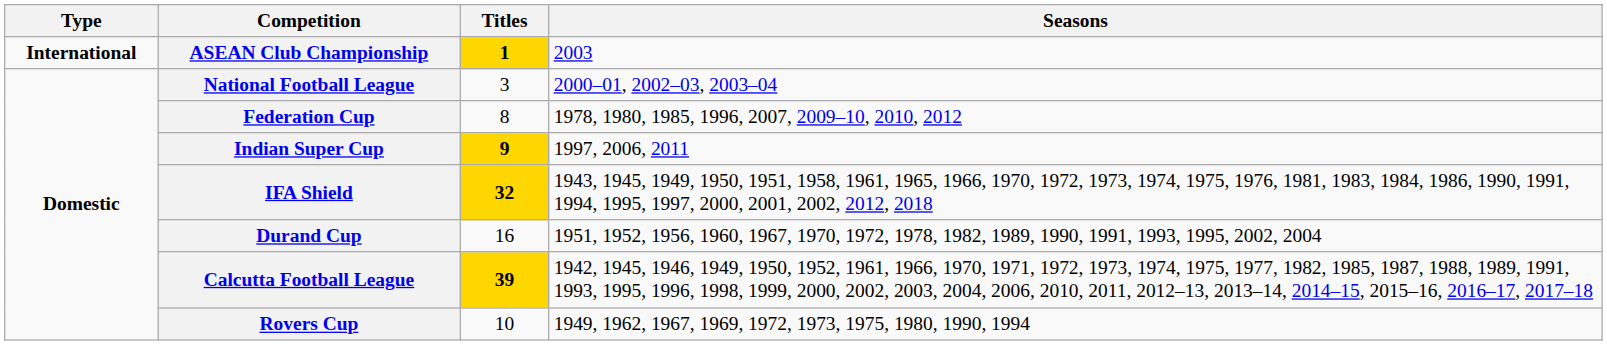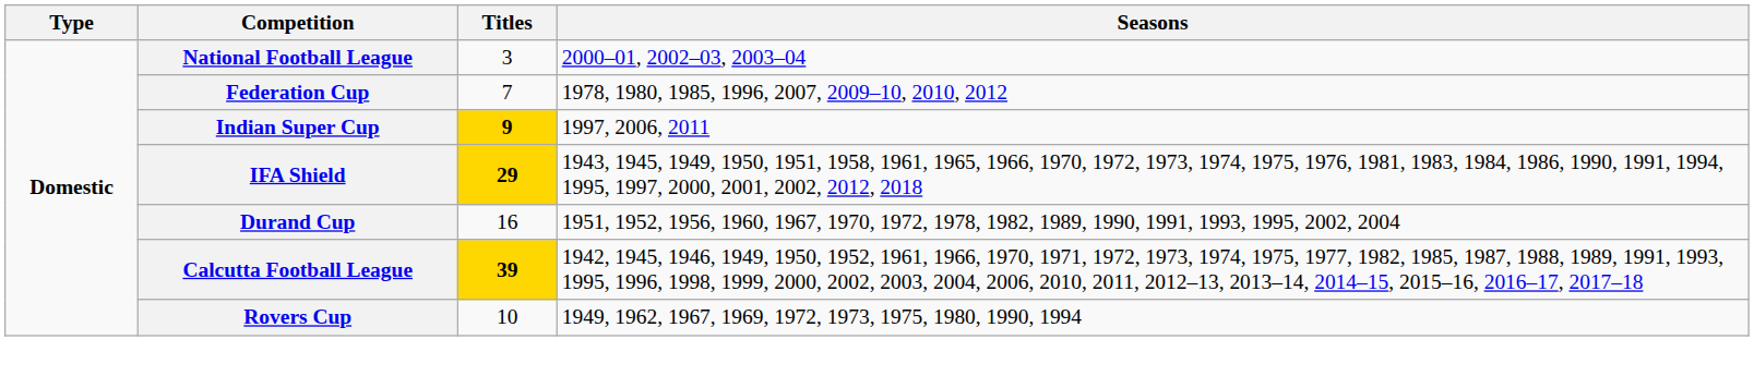 <table class="wikitable plainrowheaders" style="font-size:95%; text-align:center;">
 <tr>
 <th style="width: 1%;">Type</th>
 <th style="width: 5%;">Competition</th>
 <th style="width: 1%;">Titles</th>
 <th style="width: 21%;">Seasons</th>
-</tr>
-<tr>
-<td rowspan="1"><strong>International</strong></td>
-<th><a href='#'>ASEAN Club Championship</a></th>
-<td bgcolor="gold"><strong>1</strong></td>
-<td align="left"><a href='#'>2003</a></td>
 </tr>
 <tr>
 <td rowspan="7"><strong>Domestic</strong></td>
 <th scope=col><a href='#'>National Football League</a></th>
 <td align="center">3</td>
 <td align="left"><a href='#'>2000–01</a>, <a href='#'>2002–03</a>, <a href='#'>2003–04</a></td>
 </tr>
 <tr>
 <th scope=col><a href='#'>Federation Cup</a></th>
-<td align="center">8</td>
+<td align="center">7</td>
 <td align="left">1978, 1980, 1985, 1996, 2007, <a href='#'>2009–10</a>, <a href='#'>2010</a>, <a href='#'>2012</a></td>
 </tr>
 <tr>
 <th scope=col><a href='#'>Indian Super Cup</a></th>
 <td bgcolor="gold"><strong>9</strong></td>
 <td align="left">1997, 2006, <a href='#'>2011</a></td>
 </tr>
 <tr>
 <th scope=col><a href='#'>IFA Shield</a></th>
-<td bgcolor="gold"><strong>32</strong></td>
+<td bgcolor="gold"><strong>29</strong></td>
 <td align="left">1943, 1945, 1949, 1950, 1951, 1958, 1961, 1965, 1966, 1970, 1972, 1973, 1974, 1975, 1976, 1981, 1983, 1984, 1986, 1990, 1991, 1994, 1995, 1997, 2000, 2001, 2002, <a href='#'>2012</a>, <a href='#'>2018</a></td>
 </tr>
 <tr>
 <th scope=col><a href='#'>Durand Cup</a></th>
 <td align="center">16</td>
 <td align="left">1951, 1952, 1956, 1960, 1967, 1970, 1972, 1978, 1982, 1989, 1990, 1991, 1993, 1995, 2002, 2004</td>
 </tr>
 <tr>
 <th scope=col><a href='#'>Calcutta Football League</a></th>
 <td bgcolor="gold"><strong>39</strong></td>
 <td align="left">1942, 1945, 1946, 1949, 1950, 1952, 1961, 1966, 1970, 1971, 1972, 1973, 1974, 1975, 1977, 1982, 1985, 1987, 1988, 1989, 1991, 1993, 1995, 1996, 1998, 1999, 2000, 2002, 2003, 2004, 2006, 2010, 2011, 2012–13, 2013–14, <a href='#'>2014–15</a>, 2015–16, <a href='#'>2016–17</a>, <a href='#'>2017–18</a></td>
 </tr>
 <tr>
 <th scope=col><a href='#'>Rovers Cup</a></th>
 <td>10</td>
 <td align="left">1949, 1962, 1967, 1969, 1972, 1973, 1975, 1980, 1990, 1994</td>
 </tr>
 </table>
